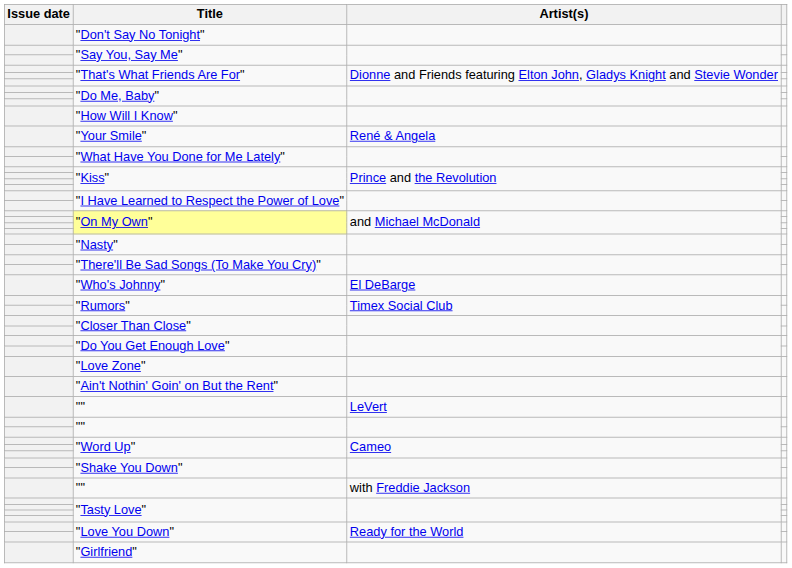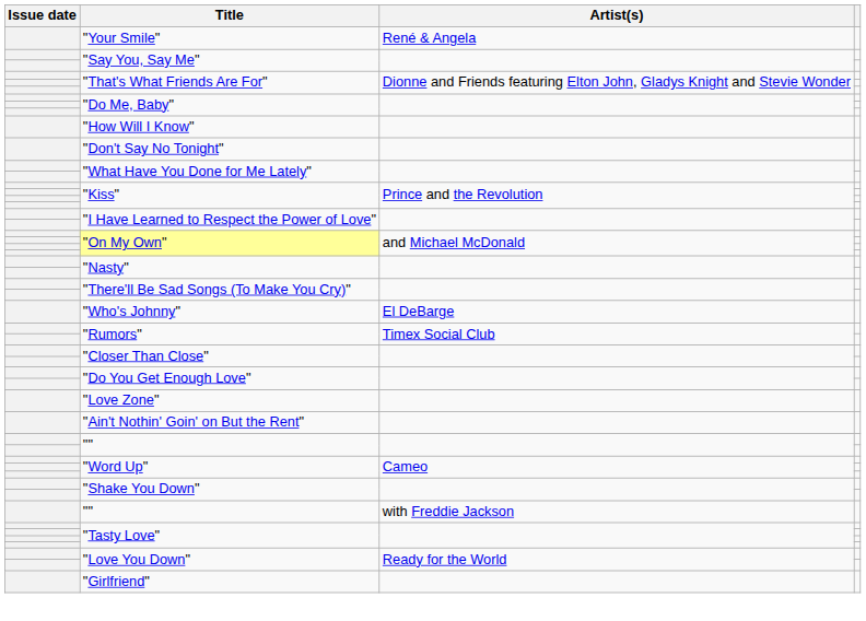 <table class="wikitable sortable plainrowheaders">
 <tr>
 <th scope="col">Issue date</th>
 <th scope="col">Title</th>
 <th scope="col">Artist(s)</th>
 <th scope="col" class="unsortable"></th>
 </tr>
 <tr>
 <th scope=row></th>
-<td>"<a href='#'>Don't Say No Tonight</a>"</td>
-<td></td>
+<td>"<a href='#'>Your Smile</a>"</td>
+<td><a href='#'>René & Angela</a></td>
 <td align=center></td>
 </tr>
 <tr>
 <th scope=row></th>
 <td rowspan="2">"<a href='#'>Say You, Say Me</a>"</td>
 <td rowspan="2"></td>
 <td align=center></td>
 </tr>
 <tr>
 <th scope=row></th>
 <td align=center></td>
 </tr>
 <tr>
 <th scope=row></th>
 <td rowspan="3">"<a href='#'>That's What Friends Are For</a>"</td>
 <td rowspan="3"><a href='#'>Dionne</a> and Friends featuring <a href='#'>Elton John</a>, <a href='#'>Gladys Knight</a> and <a href='#'>Stevie Wonder</a></td>
 <td align=center></td>
 </tr>
 <tr>
 <th scope=row></th>
 <td align=center></td>
 </tr>
 <tr>
 <th scope=row></th>
 <td align=center></td>
 </tr>
 <tr>
 <th scope=row></th>
 <td rowspan="3">"<a href='#'>Do Me, Baby</a>"</td>
 <td rowspan="3"></td>
 <td align=center></td>
 </tr>
 <tr>
 <th scope=row></th>
 <td align=center></td>
 </tr>
 <tr>
 <th scope=row></th>
 <td align=center></td>
 </tr>
 <tr>
 <th scope=row></th>
 <td>"<a href='#'>How Will I Know</a>"</td>
 <td></td>
 <td align=center></td>
 </tr>
 <tr>
 <th scope=row></th>
-<td>"<a href='#'>Your Smile</a>"</td>
-<td><a href='#'>René & Angela</a></td>
+<td>"<a href='#'>Don't Say No Tonight</a>"</td>
+<td></td>
 <td align=center></td>
 </tr>
 <tr>
 <th scope=row></th>
 <td rowspan="2">"<a href='#'>What Have You Done for Me Lately</a>"</td>
 <td rowspan="2"></td>
 <td align=center></td>
 </tr>
 <tr>
 <th scope=row></th>
 <td align=center></td>
 </tr>
 <tr>
 <th scope=row></th>
 <td rowspan="4">"<a href='#'>Kiss</a>"</td>
 <td rowspan="4"><a href='#'>Prince</a> and <a href='#'>the Revolution</a></td>
 <td align=center></td>
 </tr>
 <tr>
 <th scope=row></th>
 <td align=center></td>
 </tr>
 <tr>
 <th scope=row></th>
 <td align=center></td>
 </tr>
 <tr>
 <th scope=row></th>
 <td align=center></td>
 </tr>
 <tr>
 <th scope=row></th>
 <td rowspan="2">"<a href='#'>I Have Learned to Respect the Power of Love</a>"</td>
 <td rowspan="2"></td>
 <td align=center></td>
 </tr>
 <tr>
 <th scope=row></th>
 <td align=center></td>
 </tr>
 <tr>
 <th scope=row></th>
 <td bgcolor=#FFFF99 rowspan="4">"<a href='#'>On My Own</a>" </td>
 <td rowspan="4"> and <a href='#'>Michael McDonald</a></td>
 <td align=center></td>
 </tr>
 <tr>
 <th scope=row></th>
 <td align=center></td>
 </tr>
 <tr>
 <th scope=row></th>
 <td align=center></td>
 </tr>
 <tr>
 <th scope=row></th>
 <td align=center></td>
 </tr>
 <tr>
 <th scope=row></th>
 <td rowspan="2">"<a href='#'>Nasty</a>"</td>
 <td rowspan="2"></td>
 <td align=center></td>
 </tr>
 <tr>
 <th scope=row></th>
 <td align=center></td>
 </tr>
 <tr>
 <th scope=row></th>
 <td rowspan="2">"<a href='#'>There'll Be Sad Songs (To Make You Cry)</a>"</td>
 <td rowspan="2"></td>
 <td align=center></td>
 </tr>
 <tr>
 <th scope=row></th>
 <td align=center></td>
 </tr>
 <tr>
 <th scope=row></th>
 <td>"<a href='#'>Who's Johnny</a>"</td>
 <td><a href='#'>El DeBarge</a></td>
 <td align=center></td>
 </tr>
 <tr>
 <th scope=row></th>
 <td rowspan="2">"<a href='#'>Rumors</a>"</td>
 <td rowspan="2"><a href='#'>Timex Social Club</a></td>
 <td align=center></td>
 </tr>
 <tr>
 <th scope=row></th>
 <td align=center></td>
 </tr>
 <tr>
 <th scope=row></th>
 <td rowspan="2">"<a href='#'>Closer Than Close</a>"</td>
 <td rowspan="2"></td>
 <td align=center></td>
 </tr>
 <tr>
 <th scope=row></th>
 <td align=center></td>
 </tr>
 <tr>
 <th scope=row></th>
 <td rowspan="2">"<a href='#'>Do You Get Enough Love</a>"</td>
 <td rowspan="2"></td>
 <td align=center></td>
 </tr>
 <tr>
 <th scope=row></th>
 <td align=center></td>
 </tr>
 <tr>
 <th scope=row></th>
 <td>"<a href='#'>Love Zone</a>"</td>
 <td></td>
 <td align=center></td>
 </tr>
 <tr>
 <th scope=row></th>
 <td>"<a href='#'>Ain't Nothin' Goin' on But the Rent</a>"</td>
 <td></td>
 <td align=center></td>
 </tr>
 <tr>
 <th scope=row></th>
-<td>""</td>
-<td><a href='#'>LeVert</a></td>
-<td align=center></td>
-</tr>
-<tr>
-<th scope=row></th>
 <td rowspan="2">""</td>
 <td rowspan="2"></td>
 <td align=center></td>
 </tr>
 <tr>
 <th scope=row></th>
 <td align=center></td>
 </tr>
 <tr>
 <th scope=row></th>
 <td rowspan="3">"<a href='#'>Word Up</a>"</td>
 <td rowspan="3"><a href='#'>Cameo</a></td>
 <td align=center></td>
 </tr>
 <tr>
 <th scope=row></th>
 <td align=center></td>
 </tr>
 <tr>
 <th scope=row></th>
 <td align=center></td>
 </tr>
 <tr>
 <th scope=row></th>
 <td rowspan="2">"<a href='#'>Shake You Down</a>"</td>
 <td rowspan="2"></td>
 <td align=center></td>
 </tr>
 <tr>
 <th scope=row></th>
 <td align=center></td>
 </tr>
 <tr>
 <th scope=row></th>
 <td>""</td>
 <td> with <a href='#'>Freddie Jackson</a></td>
 <td align=center></td>
 </tr>
 <tr>
 <th scope=row></th>
 <td rowspan="4">"<a href='#'>Tasty Love</a>"</td>
 <td rowspan="4"></td>
 <td align=center></td>
 </tr>
 <tr>
 <th scope=row></th>
 <td align=center></td>
 </tr>
 <tr>
 <th scope=row></th>
 <td align=center></td>
 </tr>
 <tr>
 <th scope=row></th>
 <td align=center></td>
 </tr>
 <tr>
 <th scope=row></th>
 <td rowspan="2">"<a href='#'>Love You Down</a>"</td>
 <td rowspan="2"><a href='#'>Ready for the World</a></td>
 <td align=center></td>
 </tr>
 <tr>
 <th scope=row></th>
 <td align=center></td>
 </tr>
 <tr>
 <th scope=row></th>
 <td>"<a href='#'>Girlfriend</a>"</td>
 <td></td>
 <td align=center></td>
 </tr>
 </table>
